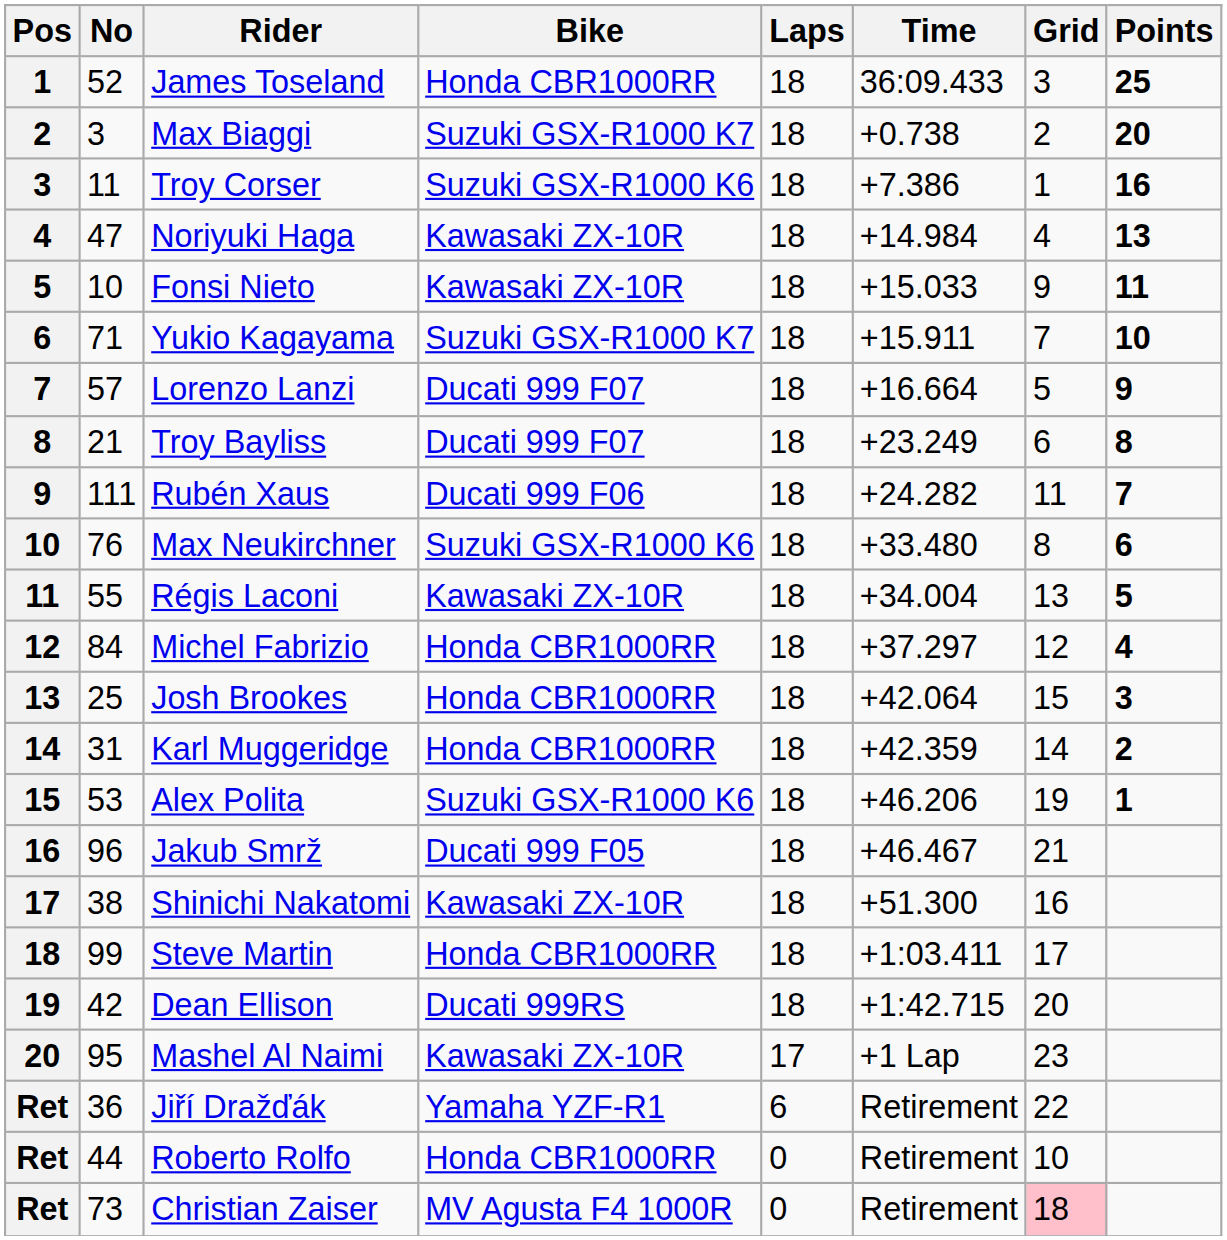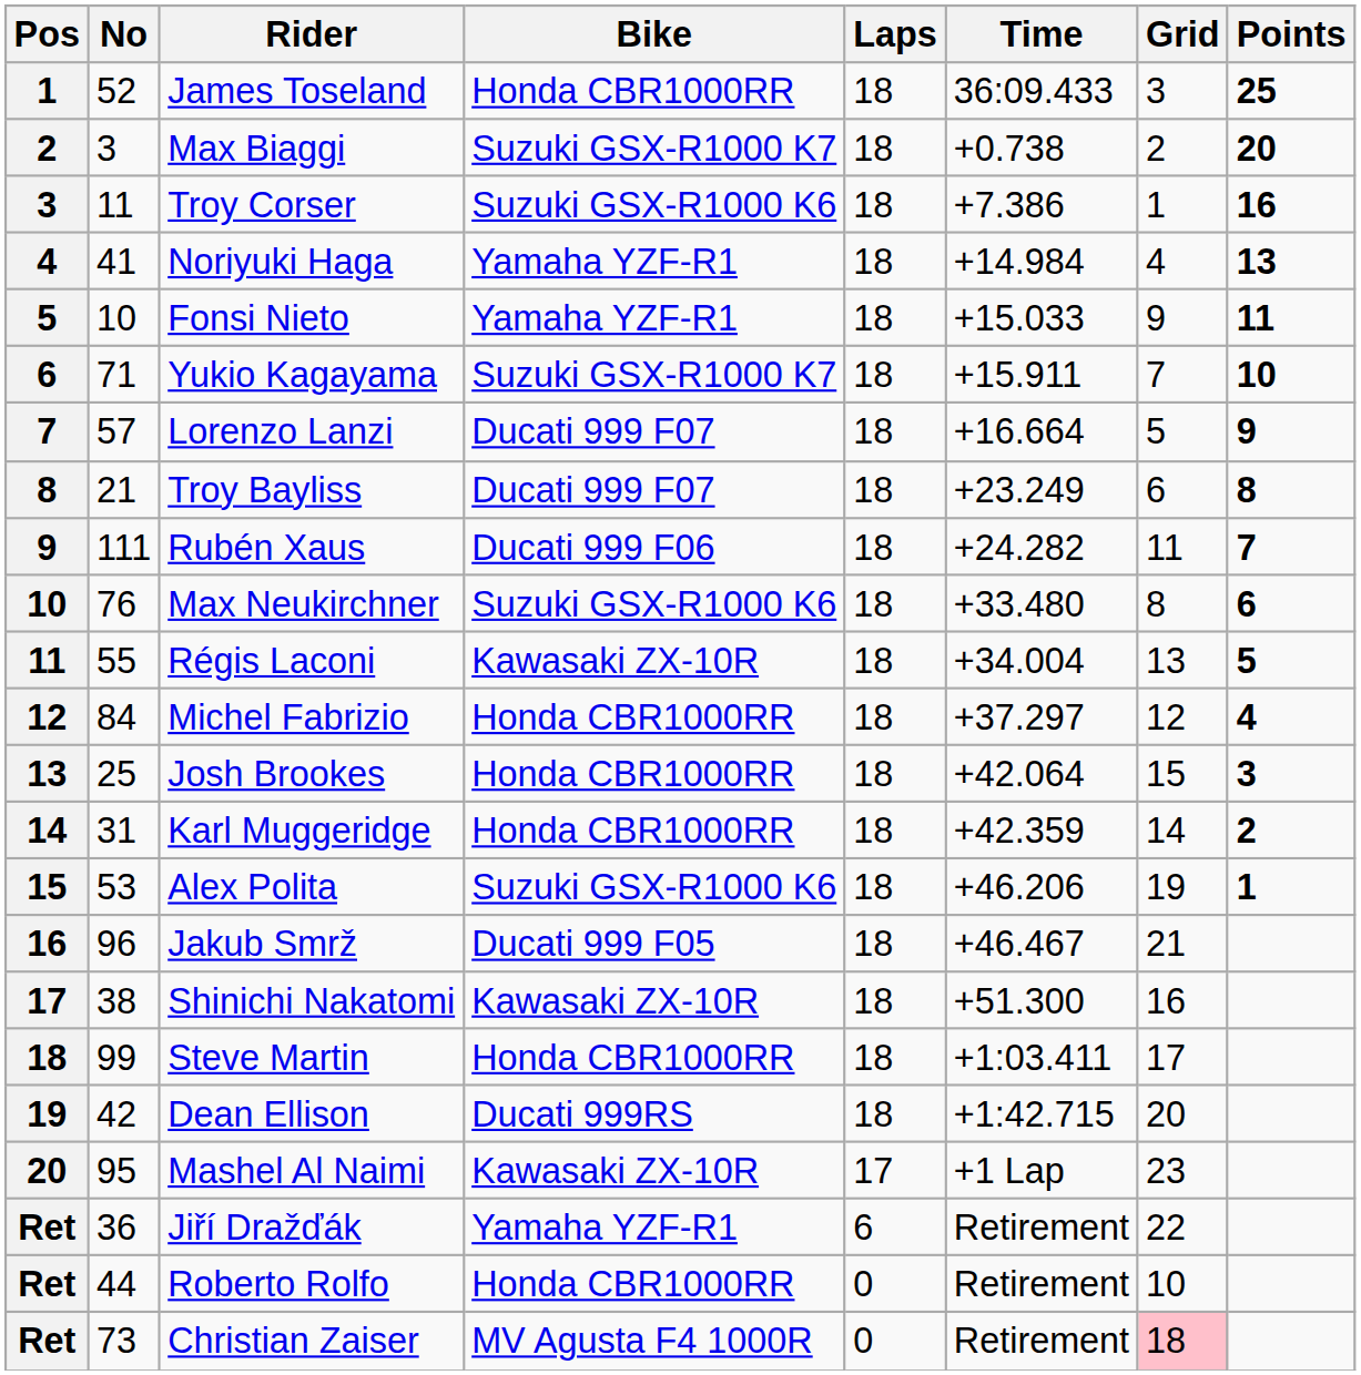 <table class="wikitable" style="font-size: 95%;">
 <tr>
 <th>Pos</th>
 <th>No</th>
 <th>Rider</th>
 <th>Bike</th>
 <th>Laps</th>
 <th>Time</th>
 <th>Grid</th>
 <th>Points</th>
 </tr>
 <tr>
 <th>1</th>
 <td>52</td>
 <td> <a href='#'>James Toseland</a></td>
 <td><a href='#'>Honda CBR1000RR</a></td>
 <td>18</td>
 <td>36:09.433</td>
 <td>3</td>
 <td><strong>25</strong></td>
 </tr>
 <tr>
 <th>2</th>
 <td>3</td>
 <td> <a href='#'>Max Biaggi</a></td>
 <td><a href='#'>Suzuki GSX-R1000 K7</a></td>
 <td>18</td>
 <td>+0.738</td>
 <td>2</td>
 <td><strong>20</strong></td>
 </tr>
 <tr>
 <th>3</th>
 <td>11</td>
 <td> <a href='#'>Troy Corser</a></td>
 <td><a href='#'>Suzuki GSX-R1000 K6</a></td>
 <td>18</td>
 <td>+7.386</td>
 <td>1</td>
 <td><strong>16</strong></td>
 </tr>
 <tr>
 <th>4</th>
-<td>47</td>
+<td>41</td>
 <td> <a href='#'>Noriyuki Haga</a></td>
-<td><a href='#'>Kawasaki ZX-10R</a></td>
+<td><a href='#'>Yamaha YZF-R1</a></td>
 <td>18</td>
 <td>+14.984</td>
 <td>4</td>
 <td><strong>13</strong></td>
 </tr>
 <tr>
 <th>5</th>
 <td>10</td>
 <td> <a href='#'>Fonsi Nieto</a></td>
-<td><a href='#'>Kawasaki ZX-10R</a></td>
+<td><a href='#'>Yamaha YZF-R1</a></td>
 <td>18</td>
 <td>+15.033</td>
 <td>9</td>
 <td><strong>11</strong></td>
 </tr>
 <tr>
 <th>6</th>
 <td>71</td>
 <td> <a href='#'>Yukio Kagayama</a></td>
 <td><a href='#'>Suzuki GSX-R1000 K7</a></td>
 <td>18</td>
 <td>+15.911</td>
 <td>7</td>
 <td><strong>10</strong></td>
 </tr>
 <tr>
 <th>7</th>
 <td>57</td>
 <td> <a href='#'>Lorenzo Lanzi</a></td>
 <td><a href='#'>Ducati 999 F07</a></td>
 <td>18</td>
 <td>+16.664</td>
 <td>5</td>
 <td><strong>9</strong></td>
 </tr>
 <tr>
 <th>8</th>
 <td>21</td>
 <td> <a href='#'>Troy Bayliss</a></td>
 <td><a href='#'>Ducati 999 F07</a></td>
 <td>18</td>
 <td>+23.249</td>
 <td>6</td>
 <td><strong>8</strong></td>
 </tr>
 <tr>
 <th>9</th>
 <td>111</td>
 <td> <a href='#'>Rubén Xaus</a></td>
 <td><a href='#'>Ducati 999 F06</a></td>
 <td>18</td>
 <td>+24.282</td>
 <td>11</td>
 <td><strong>7</strong></td>
 </tr>
 <tr>
 <th>10</th>
 <td>76</td>
 <td> <a href='#'>Max Neukirchner</a></td>
 <td><a href='#'>Suzuki GSX-R1000 K6</a></td>
 <td>18</td>
 <td>+33.480</td>
 <td>8</td>
 <td><strong>6</strong></td>
 </tr>
 <tr>
 <th>11</th>
 <td>55</td>
 <td> <a href='#'>Régis Laconi</a></td>
 <td><a href='#'>Kawasaki ZX-10R</a></td>
 <td>18</td>
 <td>+34.004</td>
 <td>13</td>
 <td><strong>5</strong></td>
 </tr>
 <tr>
 <th>12</th>
 <td>84</td>
 <td> <a href='#'>Michel Fabrizio</a></td>
 <td><a href='#'>Honda CBR1000RR</a></td>
 <td>18</td>
 <td>+37.297</td>
 <td>12</td>
 <td><strong>4</strong></td>
 </tr>
 <tr>
 <th>13</th>
 <td>25</td>
 <td> <a href='#'>Josh Brookes</a></td>
 <td><a href='#'>Honda CBR1000RR</a></td>
 <td>18</td>
 <td>+42.064</td>
 <td>15</td>
 <td><strong>3</strong></td>
 </tr>
 <tr>
 <th>14</th>
 <td>31</td>
 <td> <a href='#'>Karl Muggeridge</a></td>
 <td><a href='#'>Honda CBR1000RR</a></td>
 <td>18</td>
 <td>+42.359</td>
 <td>14</td>
 <td><strong>2</strong></td>
 </tr>
 <tr>
 <th>15</th>
 <td>53</td>
 <td> <a href='#'>Alex Polita</a></td>
 <td><a href='#'>Suzuki GSX-R1000 K6</a></td>
 <td>18</td>
 <td>+46.206</td>
 <td>19</td>
 <td><strong>1</strong></td>
 </tr>
 <tr>
 <th>16</th>
 <td>96</td>
 <td> <a href='#'>Jakub Smrž</a></td>
 <td><a href='#'>Ducati 999 F05</a></td>
 <td>18</td>
 <td>+46.467</td>
 <td>21</td>
 <td></td>
 </tr>
 <tr>
 <th>17</th>
 <td>38</td>
 <td> <a href='#'>Shinichi Nakatomi</a></td>
 <td><a href='#'>Kawasaki ZX-10R</a></td>
 <td>18</td>
 <td>+51.300</td>
 <td>16</td>
 <td></td>
 </tr>
 <tr>
 <th>18</th>
 <td>99</td>
 <td> <a href='#'>Steve Martin</a></td>
 <td><a href='#'>Honda CBR1000RR</a></td>
 <td>18</td>
 <td>+1:03.411</td>
 <td>17</td>
 <td></td>
 </tr>
 <tr>
 <th>19</th>
 <td>42</td>
 <td> <a href='#'>Dean Ellison</a></td>
 <td><a href='#'>Ducati 999RS</a></td>
 <td>18</td>
 <td>+1:42.715</td>
 <td>20</td>
 <td></td>
 </tr>
 <tr>
 <th>20</th>
 <td>95</td>
 <td> <a href='#'>Mashel Al Naimi</a></td>
 <td><a href='#'>Kawasaki ZX-10R</a></td>
 <td>17</td>
 <td>+1 Lap</td>
 <td>23</td>
 <td></td>
 </tr>
 <tr>
 <th>Ret</th>
 <td>36</td>
 <td> <a href='#'>Jiří Dražďák</a></td>
 <td><a href='#'>Yamaha YZF-R1</a></td>
 <td>6</td>
 <td>Retirement</td>
 <td>22</td>
 <td></td>
 </tr>
 <tr>
 <th>Ret</th>
 <td>44</td>
 <td> <a href='#'>Roberto Rolfo</a></td>
 <td><a href='#'>Honda CBR1000RR</a></td>
 <td>0</td>
 <td>Retirement</td>
 <td>10</td>
 <td></td>
 </tr>
 <tr>
 <th>Ret</th>
 <td>73</td>
 <td> <a href='#'>Christian Zaiser</a></td>
 <td><a href='#'>MV Agusta F4 1000R</a></td>
 <td>0</td>
 <td>Retirement</td>
 <td style="background: pink;">18</td>
 <td></td>
 </tr>
 </table>
